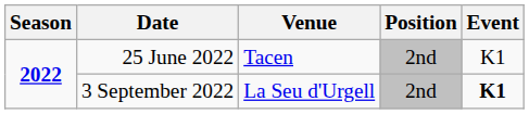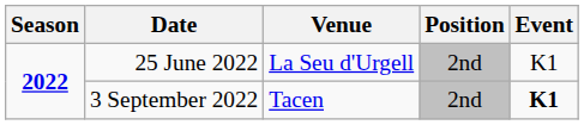 <table class="wikitable" style="text-align:center; font-size:95%;">
 <tr>
 <th>Season</th>
 <th>Date</th>
 <th>Venue</th>
 <th>Position</th>
 <th>Event</th>
 </tr>
 <tr>
 <td rowspan=2><strong><a href='#'>2022</a></strong></td>
 <td align=right>25 June 2022</td>
-<td align=left><a href='#'>Tacen</a></td>
+<td align=left><a href='#'>La Seu d'Urgell</a></td>
 <td bgcolor=silver>2nd</td>
 <td>K1</td>
 </tr>
 <tr>
 <td align=right>3 September 2022</td>
-<td align=left><a href='#'>La Seu d'Urgell</a></td>
+<td align=left><a href='#'>Tacen</a></td>
 <td bgcolor=silver>2nd</td>
 <td><strong>K1</strong></td>
 </tr>
 </table>
